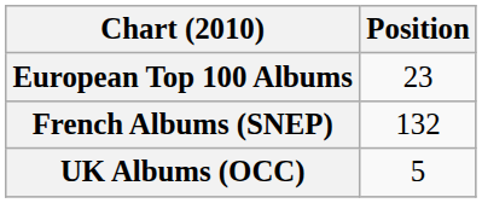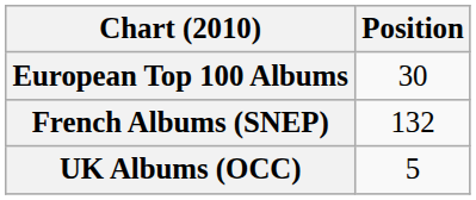 <table class="wikitable sortable plainrowheaders" style="text-align:center">
 <tr>
 <th scope="col">Chart (2010)</th>
 <th scope="col">Position</th>
 </tr>
 <tr>
 <th scope="row">European Top 100 Albums</th>
-<td>23</td>
+<td>30</td>
 </tr>
 <tr>
 <th scope="row">French Albums (SNEP)</th>
 <td>132</td>
 </tr>
 <tr>
 <th scope="row">UK Albums (OCC)</th>
 <td>5</td>
 </tr>
 </table>
